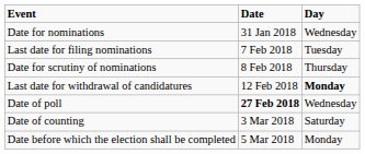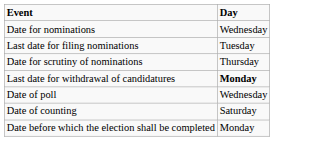 <table class="wikitable">
 <tr>
 <td><strong>Event</strong></td>
-<td><strong>Date</strong></td>
 <td><strong>Day</strong></td>
 </tr>
 <tr>
 <td>Date for nominations</td>
-<td>31 Jan 2018</td>
 <td>Wednesday</td>
 </tr>
 <tr>
 <td>Last date for filing nominations</td>
-<td>7 Feb 2018</td>
 <td>Tuesday</td>
 </tr>
 <tr>
 <td>Date for scrutiny of nominations</td>
-<td>8 Feb 2018</td>
 <td>Thursday</td>
 </tr>
 <tr>
 <td>Last date for withdrawal of candidatures</td>
-<td>12 Feb 2018</td>
 <td><strong>Monday</strong></td>
 </tr>
 <tr>
 <td>Date of poll</td>
-<td><strong>27 Feb 2018</strong></td>
 <td>Wednesday</td>
 </tr>
 <tr>
 <td>Date of counting</td>
-<td>3 Mar 2018</td>
 <td>Saturday</td>
 </tr>
 <tr>
 <td>Date before which the election shall be completed</td>
-<td>5 Mar 2018</td>
 <td>Monday</td>
 </tr>
 </table>
